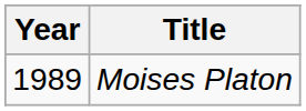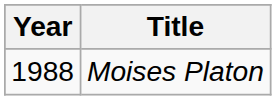 <table class="wikitable">
 <tr>
 <th>Year</th>
 <th>Title</th>
 </tr>
 <tr>
-<td>1989</td>
+<td>1988</td>
 <td><em>Moises Platon</em></td>
 </tr>
 </table>
